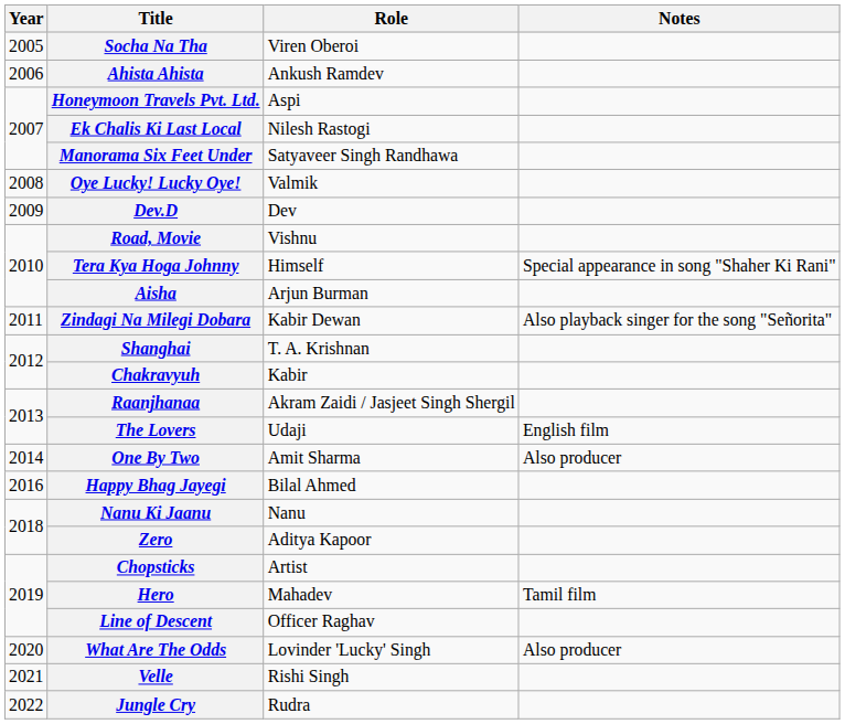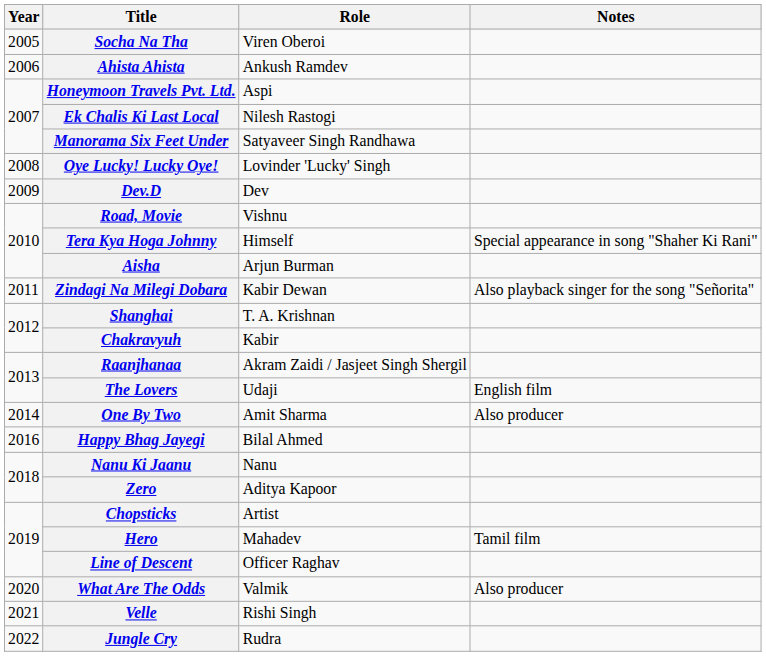 <table class="wikitable sortable plainrowheaders">
 <tr style="background:#ccc; text-align:center;">
 <th scope="col">Year</th>
 <th scope="col">Title</th>
 <th scope="col">Role</th>
 <th scope="col" class="unsortable">Notes</th>
 </tr>
 <tr>
 <td>2005</td>
 <th scope="row"><em><a href='#'>Socha Na Tha</a></em></th>
 <td>Viren Oberoi</td>
 <td></td>
 </tr>
 <tr>
 <td>2006</td>
 <th scope="row"><em><a href='#'>Ahista Ahista</a></em></th>
 <td>Ankush Ramdev</td>
 <td></td>
 </tr>
 <tr>
 <td rowspan="3">2007</td>
 <th scope="row"><em><a href='#'>Honeymoon Travels Pvt. Ltd.</a></em></th>
 <td>Aspi</td>
 <td></td>
 </tr>
 <tr>
 <th scope="row"><em><a href='#'>Ek Chalis Ki Last Local</a></em></th>
 <td>Nilesh Rastogi</td>
 <td></td>
 </tr>
 <tr>
 <th scope="row"><em><a href='#'>Manorama Six Feet Under</a></em></th>
 <td>Satyaveer Singh Randhawa</td>
 <td></td>
 </tr>
 <tr>
 <td>2008</td>
 <th scope="row"><em><a href='#'>Oye Lucky! Lucky Oye!</a></em></th>
-<td>Valmik</td>
+<td>Lovinder 'Lucky' Singh</td>
 <td></td>
 </tr>
 <tr>
 <td>2009</td>
 <th scope="row"><em><a href='#'>Dev.D</a></em></th>
 <td>Dev</td>
 <td></td>
 </tr>
 <tr>
 <td rowspan="3">2010</td>
 <th scope="row"><em><a href='#'>Road, Movie</a></em></th>
 <td>Vishnu</td>
 <td></td>
 </tr>
 <tr>
 <th scope="row"><em><a href='#'>Tera Kya Hoga Johnny</a></em></th>
 <td>Himself</td>
 <td>Special appearance in song "Shaher Ki Rani"</td>
 </tr>
 <tr>
 <th scope="row"><em><a href='#'>Aisha</a></em></th>
 <td>Arjun Burman</td>
 <td></td>
 </tr>
 <tr>
 <td>2011</td>
 <th scope="row"><em><a href='#'>Zindagi Na Milegi Dobara</a></em></th>
 <td>Kabir Dewan</td>
 <td>Also playback singer for the song "Señorita"</td>
 </tr>
 <tr>
 <td rowspan="2">2012</td>
 <th scope="row"><em><a href='#'>Shanghai</a></em></th>
 <td>T. A. Krishnan</td>
 <td></td>
 </tr>
 <tr>
 <th scope="row"><em><a href='#'>Chakravyuh</a></em></th>
 <td>Kabir</td>
 <td></td>
 </tr>
 <tr>
 <td rowspan="2">2013</td>
 <th scope="row"><em><a href='#'>Raanjhanaa</a></em></th>
 <td>Akram Zaidi / Jasjeet Singh Shergil</td>
 <td></td>
 </tr>
 <tr>
 <th scope="row"><em><a href='#'>The Lovers</a></em></th>
 <td>Udaji</td>
 <td>English film</td>
 </tr>
 <tr>
 <td>2014</td>
 <th scope="row"><em><a href='#'>One By Two</a></em></th>
 <td>Amit Sharma</td>
 <td>Also producer</td>
 </tr>
 <tr>
 <td>2016</td>
 <th scope="row"><em><a href='#'>Happy Bhag Jayegi</a></em></th>
 <td>Bilal Ahmed</td>
 <td></td>
 </tr>
 <tr>
 <td rowspan="2">2018</td>
 <th scope="row"><em><a href='#'>Nanu Ki Jaanu</a></em></th>
 <td>Nanu</td>
 <td></td>
 </tr>
 <tr>
 <th scope="row"><em><a href='#'>Zero</a></em></th>
 <td>Aditya Kapoor</td>
 <td></td>
 </tr>
 <tr>
 <td rowspan="3">2019</td>
 <th scope="row"><em><a href='#'>Chopsticks</a></em></th>
 <td>Artist</td>
 <td></td>
 </tr>
 <tr>
 <th scope="row"><em><a href='#'>Hero</a></em></th>
 <td>Mahadev</td>
 <td>Tamil film</td>
 </tr>
 <tr>
 <th scope="row"><em><a href='#'>Line of Descent</a></em></th>
 <td>Officer Raghav</td>
 <td></td>
 </tr>
 <tr>
 <td>2020</td>
 <th scope="row"><em><a href='#'>What Are The Odds</a></em></th>
-<td>Lovinder 'Lucky' Singh</td>
+<td>Valmik</td>
 <td>Also producer</td>
 </tr>
 <tr>
 <td>2021</td>
 <th scope="row"><em><a href='#'>Velle</a></em></th>
 <td>Rishi Singh</td>
 <td></td>
 </tr>
 <tr>
 <td>2022</td>
 <th scope="row"><em><a href='#'>Jungle Cry</a></em></th>
 <td>Rudra</td>
 <td></td>
 </tr>
 </table>
